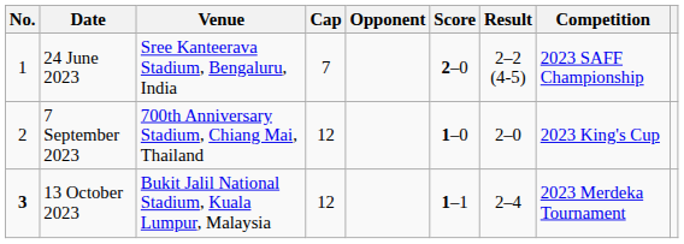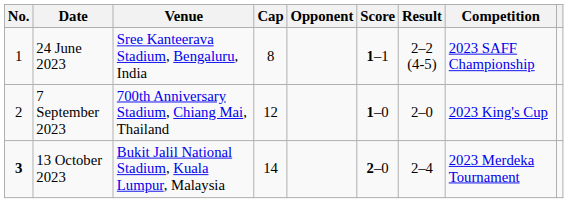 <table class="wikitable sortable">
 <tr>
 <th scope=col>No.</th>
 <th scope=col>Date</th>
 <th scope=col>Venue</th>
 <th scope=col>Cap</th>
 <th scope=col>Opponent</th>
 <th scope=col>Score</th>
 <th scope=col>Result</th>
 <th scope=col>Competition</th>
 <th scope="col" class="unsortable"></th>
 </tr>
 <tr>
 <td align="center">1</td>
 <td>24 June 2023</td>
 <td><a href='#'>Sree Kanteerava Stadium</a>, <a href='#'>Bengaluru</a>, India</td>
-<td align="center">7</td>
+<td align="center">8</td>
 <td></td>
-<td align="center"><strong>2</strong>–0</td>
+<td align="center"><strong>1</strong>–1</td>
 <td align="center">2–2<br>(4-5)</td>
 <td><a href='#'>2023 SAFF Championship</a></td>
 <td></td>
 </tr>
 <tr>
 <td align="center">2</td>
 <td>7 September 2023</td>
 <td><a href='#'>700th Anniversary Stadium</a>, <a href='#'>Chiang Mai</a>, Thailand</td>
 <td align="center">12</td>
 <td></td>
 <td align="center"><strong>1</strong>–0</td>
 <td align="center">2–0</td>
 <td><a href='#'>2023 King's Cup</a></td>
 <td></td>
 </tr>
 <tr>
 <td align="center"><strong>3</strong></td>
 <td>13 October 2023</td>
 <td><a href='#'>Bukit Jalil National Stadium</a>, <a href='#'>Kuala Lumpur</a>, Malaysia</td>
-<td align="center">12</td>
+<td align="center">14</td>
 <td></td>
-<td align="center"><strong>1</strong>–1</td>
+<td align="center"><strong>2</strong>–0</td>
 <td align="center">2–4</td>
 <td><a href='#'>2023 Merdeka Tournament</a></td>
 <td></td>
 </tr>
 </table>
